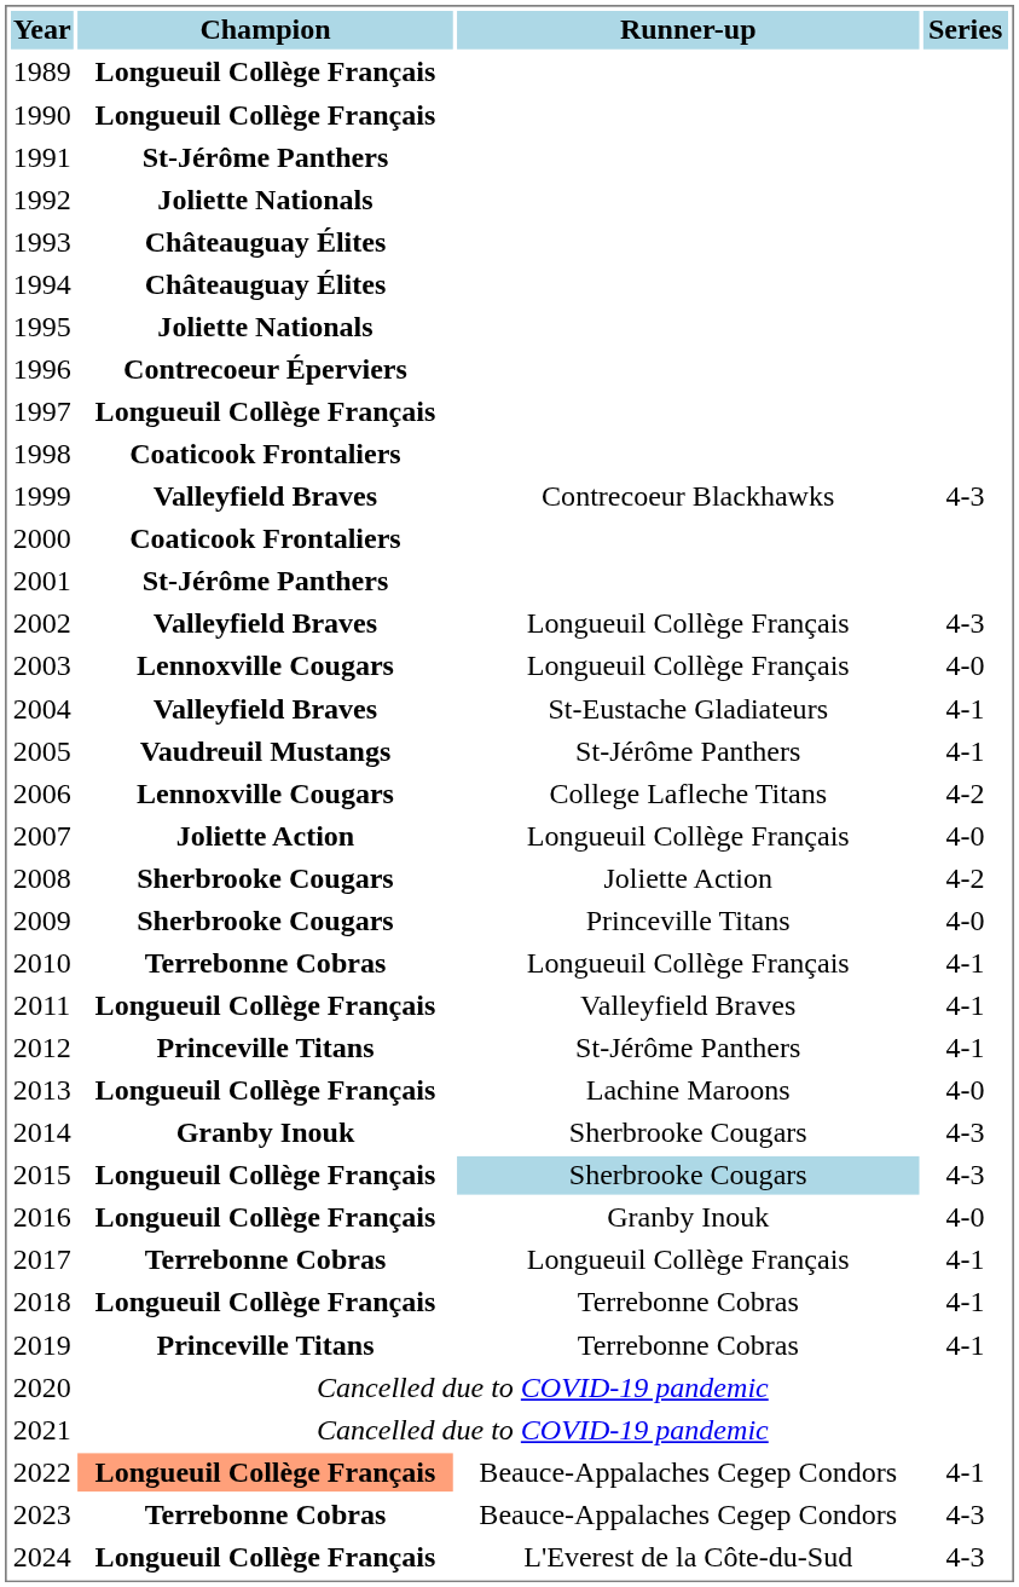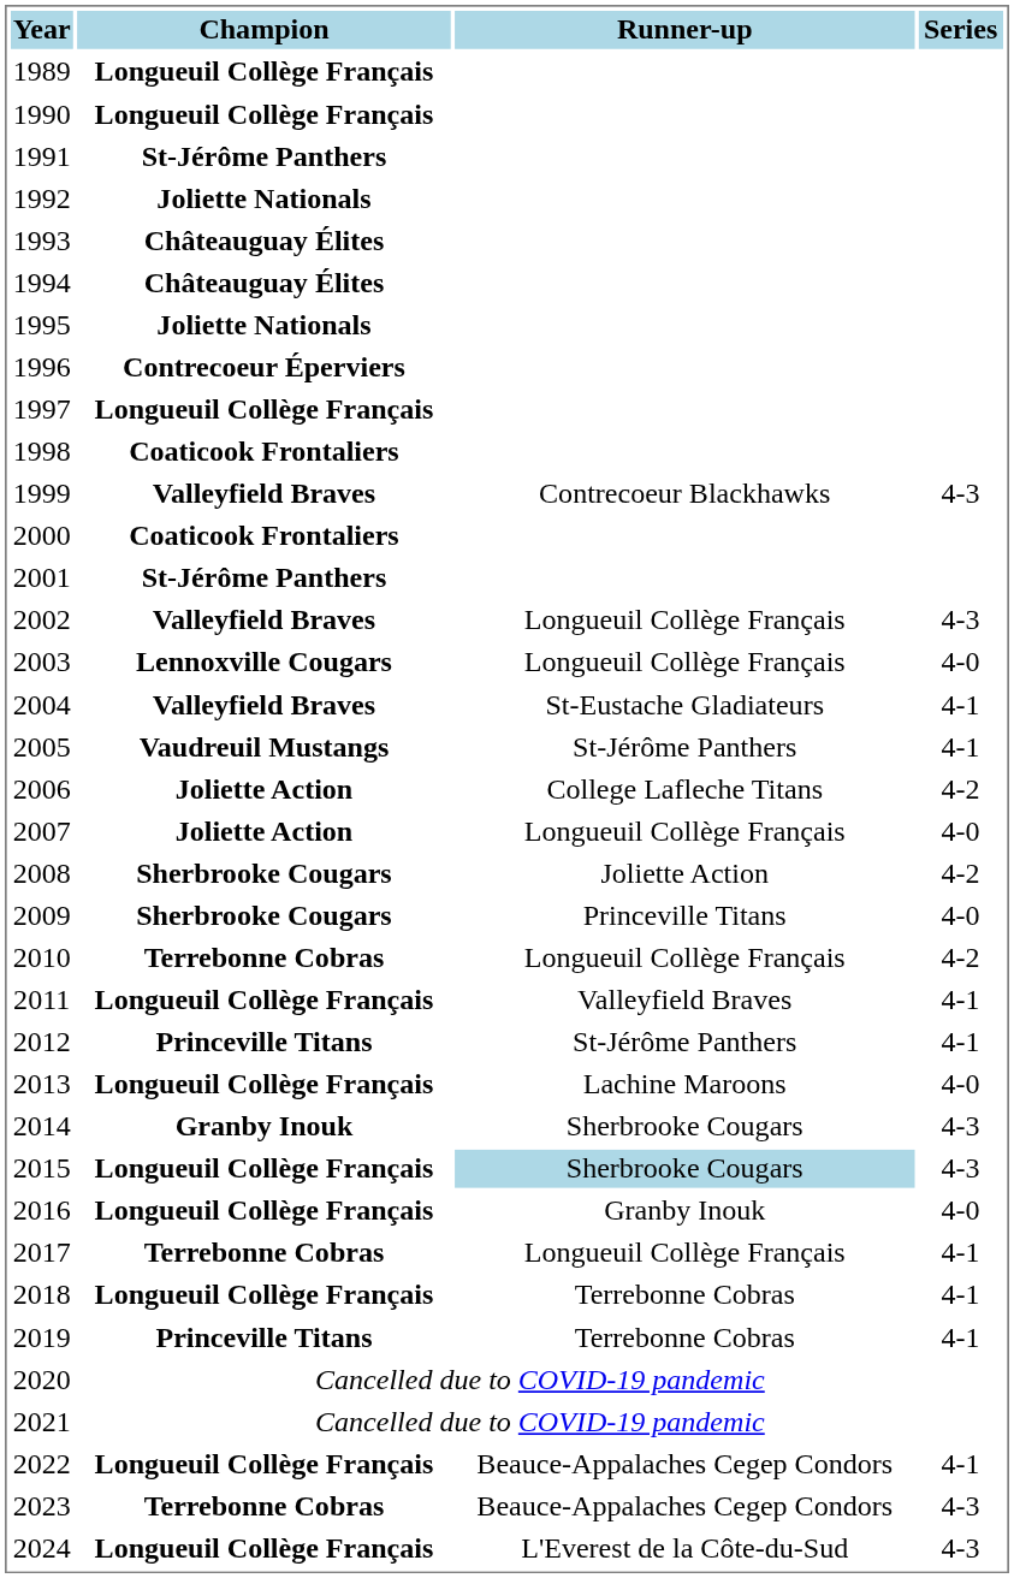 <table cellpadding="1" width="500px" style="font-size: 90%; border: 1px solid gray;">
 <tr align="center">
 <th style="background: #ADD8E6;" width="25"><strong>Year</strong></th>
 <th style="background: #ADD8E6;"><strong>Champion</strong></th>
 <th style="background: #ADD8E6;"><strong>Runner-up</strong></th>
 <th style="background: #ADD8E6;"><strong>Series</strong></th>
 </tr>
 <tr align="center">
 <td>1989</td>
 <td><strong>Longueuil Collège Français</strong></td>
 <td></td>
 <td></td>
 </tr>
 <tr align="center">
 <td>1990</td>
 <td><strong>Longueuil Collège Français</strong></td>
 <td></td>
 <td></td>
 </tr>
 <tr align="center">
 <td>1991</td>
 <td><strong>St-Jérôme Panthers</strong></td>
 <td></td>
 <td></td>
 </tr>
 <tr align="center">
 <td>1992</td>
 <td><strong>Joliette Nationals</strong></td>
 <td></td>
 <td></td>
 </tr>
 <tr align="center">
 <td>1993</td>
 <td><strong>Châteauguay Élites</strong></td>
 <td></td>
 <td></td>
 </tr>
 <tr align="center">
 <td>1994</td>
 <td><strong>Châteauguay Élites</strong></td>
 <td></td>
 <td></td>
 </tr>
 <tr align="center">
 <td>1995</td>
 <td><strong>Joliette Nationals</strong></td>
 <td></td>
 <td></td>
 </tr>
 <tr align="center">
 <td>1996</td>
 <td><strong>Contrecoeur Éperviers</strong></td>
 <td></td>
 <td></td>
 </tr>
 <tr align="center">
 <td>1997</td>
 <td><strong>Longueuil Collège Français</strong></td>
 <td></td>
 <td></td>
 </tr>
 <tr align="center">
 <td>1998</td>
 <td><strong>Coaticook Frontaliers</strong></td>
 <td></td>
 <td></td>
 </tr>
 <tr align="center">
 <td>1999</td>
 <td><strong>Valleyfield Braves</strong></td>
 <td>Contrecoeur Blackhawks</td>
 <td>4-3</td>
 </tr>
 <tr align="center">
 <td>2000</td>
 <td><strong>Coaticook Frontaliers</strong></td>
 <td></td>
 <td></td>
 </tr>
 <tr align="center">
 <td>2001</td>
 <td><strong>St-Jérôme Panthers</strong></td>
 <td></td>
 <td></td>
 </tr>
 <tr align="center">
 <td>2002</td>
 <td><strong>Valleyfield Braves</strong></td>
 <td>Longueuil Collège Français</td>
 <td>4-3</td>
 </tr>
 <tr align="center">
 <td>2003</td>
 <td><strong>Lennoxville Cougars</strong></td>
 <td>Longueuil Collège Français</td>
 <td>4-0</td>
 </tr>
 <tr align="center">
 <td>2004</td>
 <td><strong>Valleyfield Braves</strong></td>
 <td>St-Eustache Gladiateurs</td>
 <td>4-1</td>
 </tr>
 <tr align="center">
 <td>2005</td>
 <td><strong>Vaudreuil Mustangs</strong></td>
 <td>St-Jérôme Panthers</td>
 <td>4-1</td>
 </tr>
 <tr align="center">
 <td>2006</td>
-<td><strong>Lennoxville Cougars</strong></td>
+<td><strong>Joliette Action</strong></td>
 <td>College Lafleche Titans</td>
 <td>4-2</td>
 </tr>
 <tr align="center">
 <td>2007</td>
 <td><strong>Joliette Action</strong></td>
 <td>Longueuil Collège Français</td>
 <td>4-0</td>
 </tr>
 <tr align="center">
 <td>2008</td>
 <td><strong>Sherbrooke Cougars</strong></td>
 <td>Joliette Action</td>
 <td>4-2</td>
 </tr>
 <tr align="center">
 <td>2009</td>
 <td><strong>Sherbrooke Cougars</strong></td>
 <td>Princeville Titans</td>
 <td>4-0</td>
 </tr>
 <tr align="center">
 <td>2010</td>
 <td><strong>Terrebonne Cobras</strong></td>
 <td>Longueuil Collège Français</td>
-<td>4-1</td>
+<td>4-2</td>
 </tr>
 <tr align="center">
 <td>2011</td>
 <td><strong>Longueuil Collège Français</strong></td>
 <td>Valleyfield Braves</td>
 <td>4-1</td>
 </tr>
 <tr align="center">
 <td>2012</td>
 <td><strong>Princeville Titans</strong></td>
 <td>St-Jérôme Panthers</td>
 <td>4-1</td>
 </tr>
 <tr align="center">
 <td>2013</td>
 <td><strong>Longueuil Collège Français</strong></td>
 <td>Lachine Maroons</td>
 <td>4-0</td>
 </tr>
 <tr align="center">
 <td>2014</td>
 <td><strong>Granby Inouk</strong></td>
 <td>Sherbrooke Cougars</td>
 <td>4-3</td>
 </tr>
 <tr align="center">
 <td>2015</td>
 <td><strong>Longueuil Collège Français</strong></td>
 <td style="background: lightblue;">Sherbrooke Cougars</td>
 <td>4-3</td>
 </tr>
 <tr align="center">
 <td>2016</td>
 <td><strong>Longueuil Collège Français</strong></td>
 <td>Granby Inouk</td>
 <td>4-0</td>
 </tr>
 <tr align="center">
 <td>2017</td>
 <td><strong>Terrebonne Cobras</strong></td>
 <td>Longueuil Collège Français</td>
 <td>4-1</td>
 </tr>
 <tr align="center">
 <td>2018</td>
 <td><strong>Longueuil Collège Français</strong></td>
 <td>Terrebonne Cobras</td>
 <td>4-1</td>
 </tr>
 <tr align="center">
 <td>2019</td>
 <td><strong>Princeville Titans</strong></td>
 <td>Terrebonne Cobras</td>
 <td>4-1</td>
 </tr>
 <tr align="center">
 <td>2020</td>
 <td colspan=3><em>Cancelled due to <a href='#'>COVID-19 pandemic</a></em></td>
 </tr>
 <tr align="center">
 <td>2021</td>
 <td colspan=3><em>Cancelled due to <a href='#'>COVID-19 pandemic</a></em></td>
 </tr>
 <tr align="center">
 <td>2022</td>
-<td style="background: lightsalmon;"><strong>Longueuil Collège Français</strong></td>
+<td><strong>Longueuil Collège Français</strong></td>
 <td>Beauce-Appalaches Cegep Condors</td>
 <td>4-1</td>
 </tr>
 <tr align="center">
 <td>2023</td>
 <td><strong>Terrebonne Cobras</strong></td>
 <td>Beauce-Appalaches Cegep Condors</td>
 <td>4-3</td>
 </tr>
 <tr align="center">
 <td>2024</td>
 <td><strong>Longueuil Collège Français</strong></td>
 <td>L'Everest de la Côte-du-Sud</td>
 <td>4-3</td>
 </tr>
 </table>
